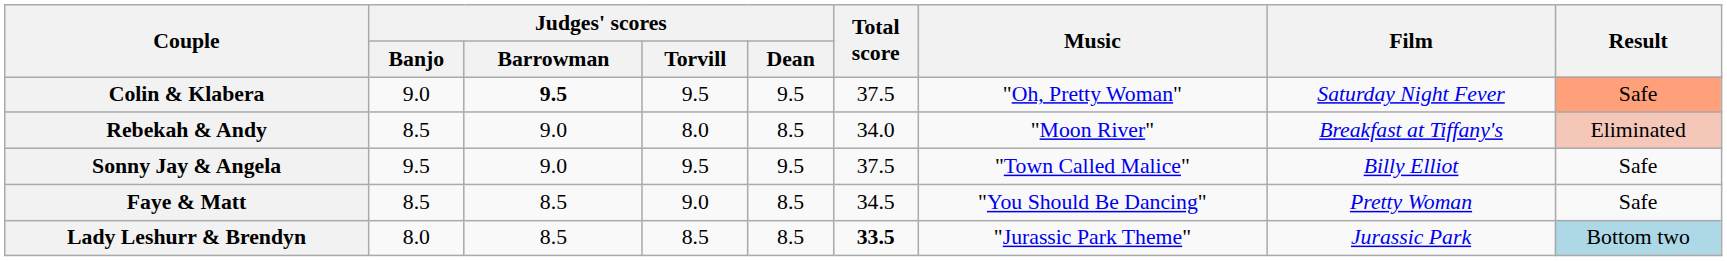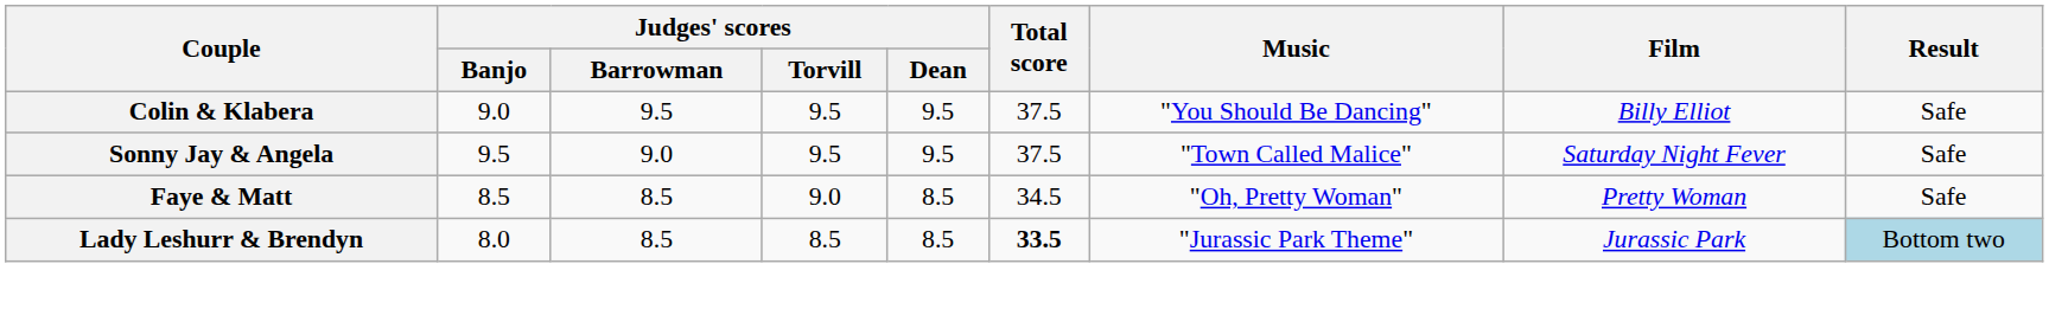 <table class="wikitable sortable" style="text-align:center; font-size:90%; width:90%">
 <tr>
 <th scope="col" rowspan=2>Couple</th>
 <th scope="col" colspan=4 class="unsortable">Judges' scores</th>
 <th scope="col" rowspan=2>Total<br>score</th>
 <th scope="col" rowspan=2 class="unsortable">Music</th>
 <th scope="col" rowspan=2 class="unsortable">Film</th>
 <th scope="col" rowspan=2 class="unsortable">Result</th>
 </tr>
 <tr>
 <th class="unsortable">Banjo</th>
 <th class="unsortable">Barrowman</th>
 <th class="unsortable">Torvill</th>
 <th class="unsortable">Dean</th>
 </tr>
 <tr>
 <th scope="row">Colin & Klabera</th>
 <td>9.0</td>
-<td><strong>9.5</strong></td>
+<td>9.5</td>
 <td>9.5</td>
 <td>9.5</td>
 <td>37.5</td>
-<td>"<a href='#'>Oh, Pretty Woman</a>"</td>
-<td><em><a href='#'>Saturday Night Fever</a></em></td>
-<td style="background: lightsalmon;">Safe</td>
-</tr>
-<tr>
-<th scope="row">Rebekah & Andy</th>
-<td>8.5</td>
-<td>9.0</td>
-<td>8.0</td>
-<td>8.5</td>
-<td>34.0</td>
-<td>"<a href='#'>Moon River</a>"</td>
-<td><em><a href='#'>Breakfast at Tiffany's</a></em></td>
-<td bgcolor="#f4c7b8">Eliminated</td>
+<td>"<a href='#'>You Should Be Dancing</a>"</td>
+<td><em><a href='#'>Billy Elliot</a></em></td>
+<td>Safe</td>
 </tr>
 <tr>
 <th scope="row">Sonny Jay & Angela</th>
 <td>9.5</td>
 <td>9.0</td>
 <td>9.5</td>
 <td>9.5</td>
 <td>37.5</td>
 <td>"<a href='#'>Town Called Malice</a>"</td>
-<td><em><a href='#'>Billy Elliot</a></em></td>
+<td><em><a href='#'>Saturday Night Fever</a></em></td>
 <td>Safe</td>
 </tr>
 <tr>
 <th scope="row">Faye & Matt</th>
 <td>8.5</td>
 <td>8.5</td>
 <td>9.0</td>
 <td>8.5</td>
 <td>34.5</td>
-<td>"<a href='#'>You Should Be Dancing</a>"</td>
+<td>"<a href='#'>Oh, Pretty Woman</a>"</td>
 <td><em><a href='#'>Pretty Woman</a></em></td>
 <td>Safe</td>
 </tr>
 <tr>
 <th scope="row">Lady Leshurr & Brendyn</th>
 <td>8.0</td>
 <td>8.5</td>
 <td>8.5</td>
 <td>8.5</td>
 <td><strong>33.5</strong></td>
 <td>"<a href='#'>Jurassic Park Theme</a>"</td>
 <td><em><a href='#'>Jurassic Park</a></em></td>
 <td bgcolor="lightblue">Bottom two</td>
 </tr>
 </table>
